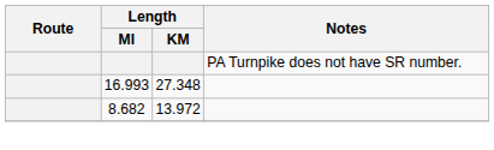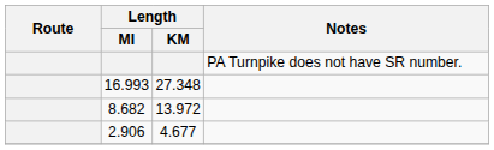 <table class=wikitable width=85%>
 <tr>
 <th rowspan=2 width=20%>Route</th>
 <th colspan=2>Length</th>
 <th rowspan=2 width=60%>Notes</th>
 </tr>
 <tr>
 <th>MI</th>
 <th>KM</th>
 </tr>
 <tr>
 <th style="text-align:left;">  </th>
 <th align=center></th>
 <th align=center></th>
 <td>PA Turnpike does not have SR number.</td>
 </tr>
 <tr>
 <th style="text-align:left;"></th>
 <td align=center>16.993</td>
 <td align=center>27.348</td>
 <td></td>
 </tr>
 <tr>
 <th style="text-align:left;"></th>
 <td align=center>8.682</td>
 <td align=center>13.972</td>
 <td></td>
 </tr>
 <tr>
+<th style="text-align:left;"></th>
+<td align=center>2.906</td>
+<td align=center>4.677</td>
+<td></td>
+</tr>
+<tr>
 </tr>
 </table>
